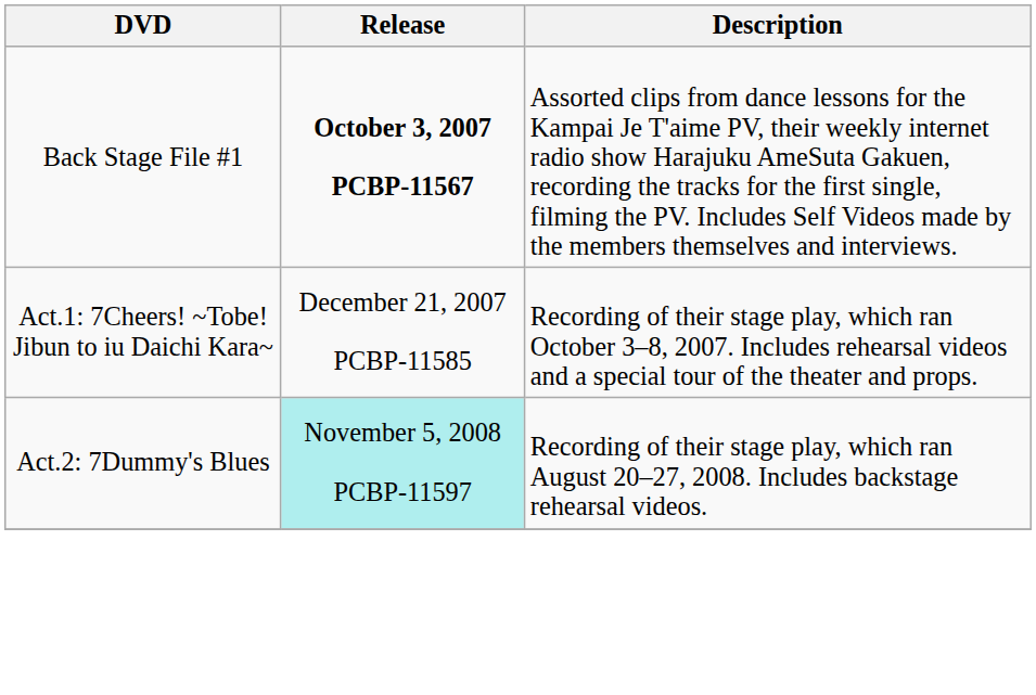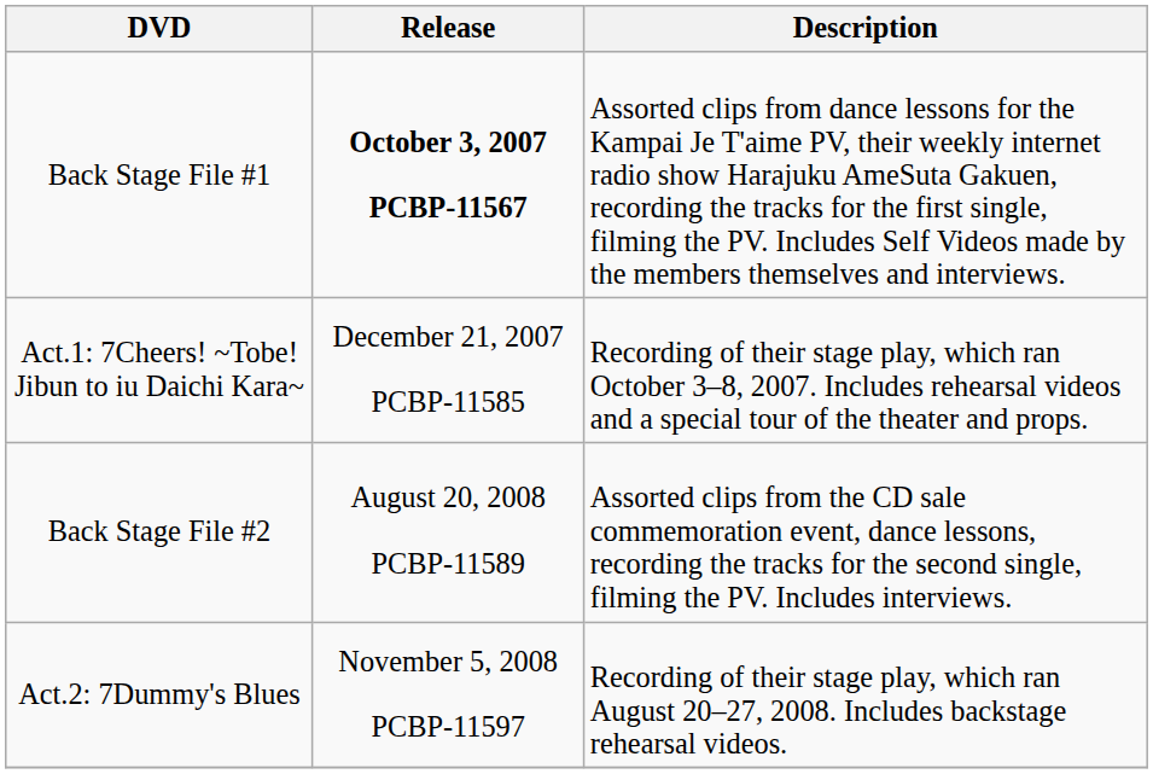 <table class="wikitable">
 <tr>
 <th width="160">DVD</th>
 <th width="140">Release</th>
 <th width="300">Description</th>
 </tr>
 <tr>
 <td align="center">Back Stage File #1</td>
 <td align="center"><strong>October 3, 2007<br><br>PCBP-11567</strong></td>
 <td align="left"><br>Assorted clips from dance lessons for the Kampai Je T'aime PV, their weekly internet radio show Harajuku AmeSuta Gakuen, recording the tracks for the first single, filming the PV. Includes Self Videos made by the members themselves and interviews.</td>
 </tr>
 <tr>
 <td align="center">Act.1: 7Cheers! ~Tobe! Jibun to iu Daichi Kara~</td>
 <td align="center">December 21, 2007<br><br>PCBP-11585</td>
 <td align="left"><br>Recording of their stage play, which ran October 3–8, 2007. Includes rehearsal videos and a special tour of the theater and props.</td>
 </tr>
 <tr>
+<td align="center">Back Stage File #2</td>
+<td align="center">August 20, 2008<br><br>PCBP-11589</td>
+<td align="left"><br>Assorted clips from the CD sale commemoration event, dance lessons, recording the tracks for the second single, filming the PV. Includes interviews.</td>
+</tr>
+<tr>
 <td align="center">Act.2: 7Dummy's Blues</td>
-<td align="center" style="background: paleturquoise;">November 5, 2008<br><br>PCBP-11597</td>
+<td align="center">November 5, 2008<br><br>PCBP-11597</td>
 <td align="left"><br>Recording of their stage play, which ran August 20–27, 2008. Includes backstage rehearsal videos.</td>
 </tr>
 <tr>
 </tr>
 </table>
